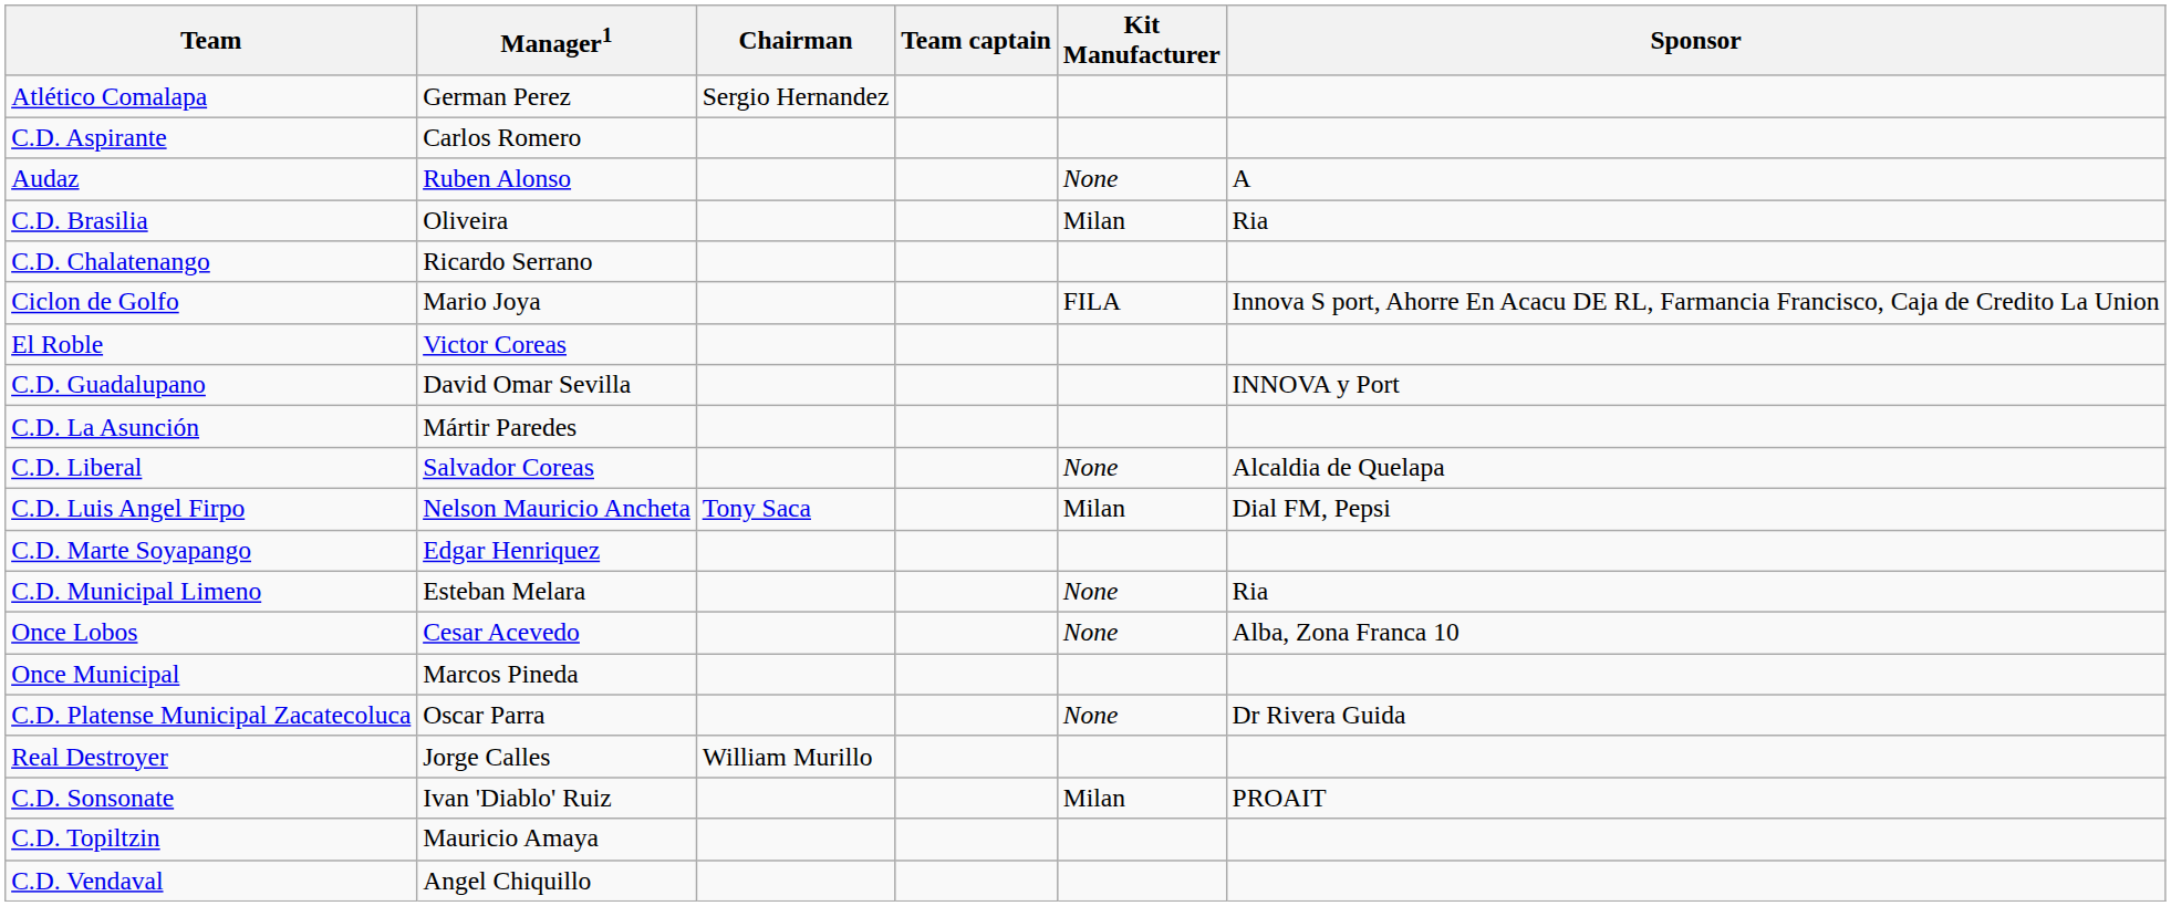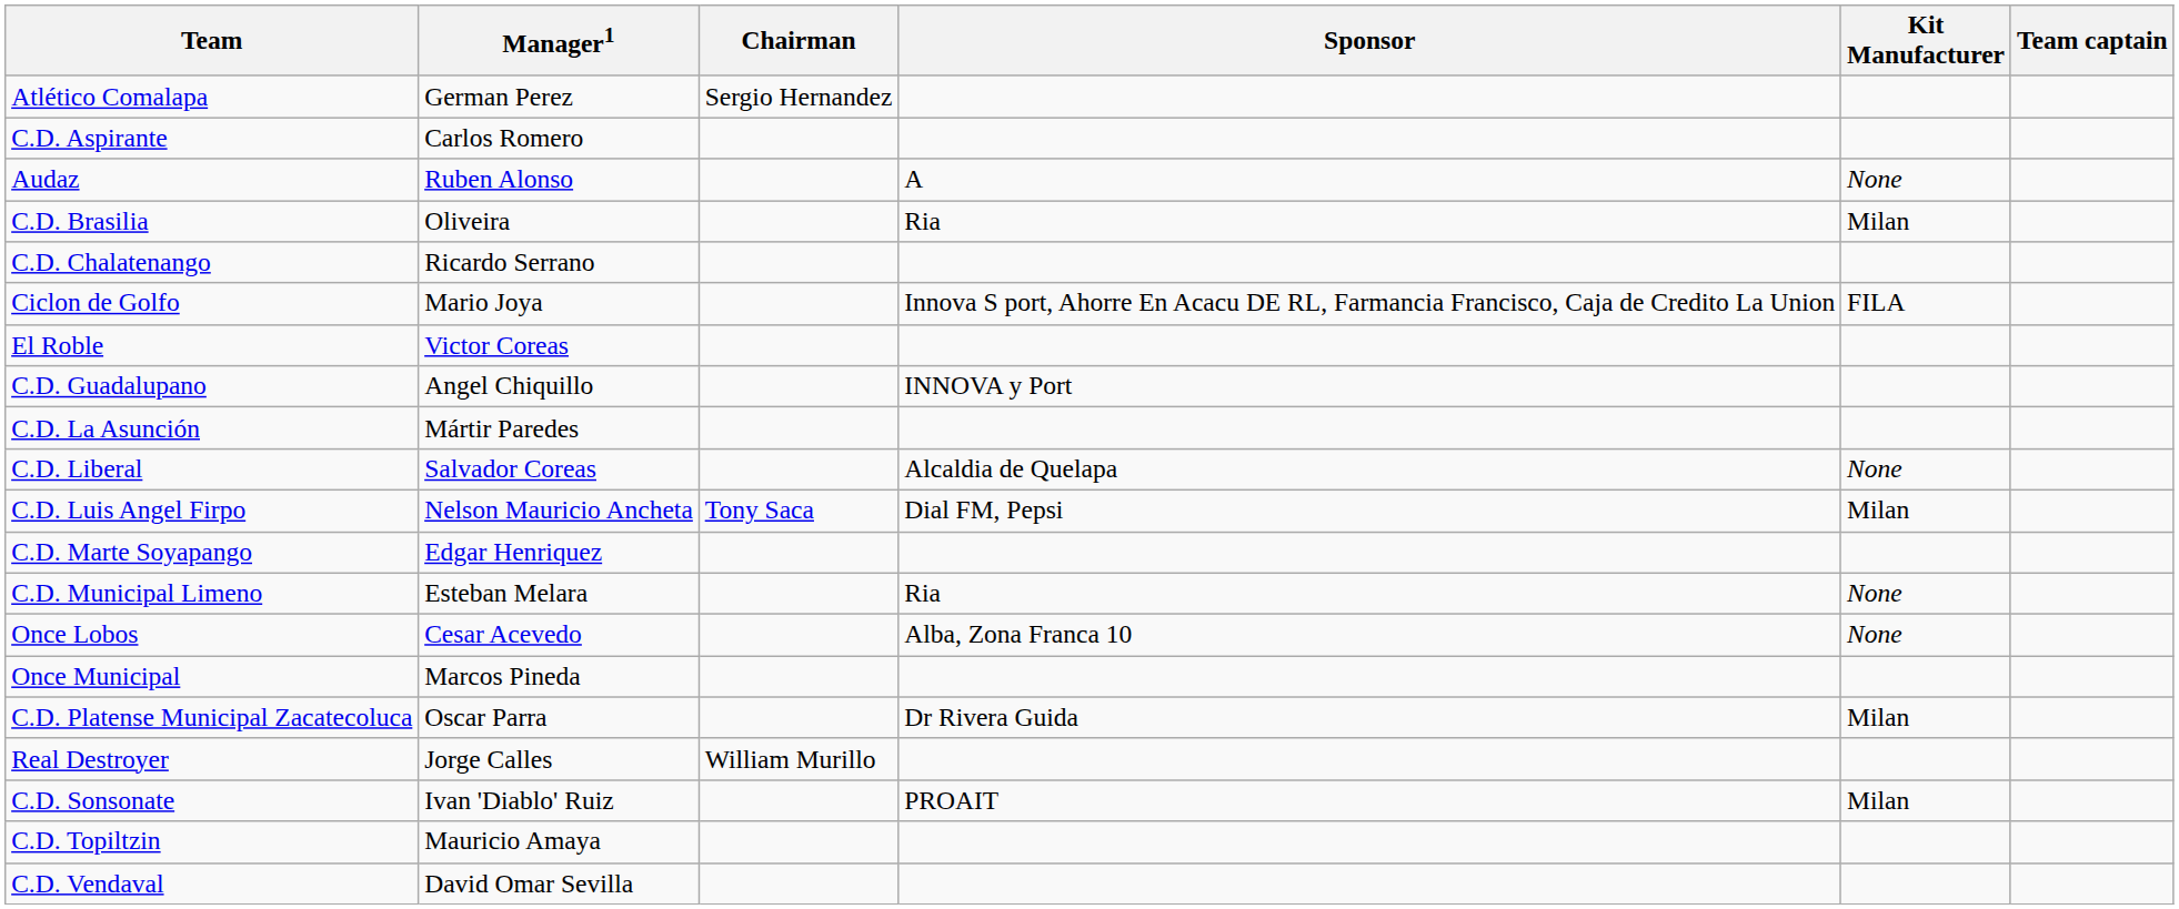 <table class="wikitable sortable" style="text-align: left;">
 <tr>
 <th>Team</th>
 <th>Manager<sup>1</sup></th>
 <th>Chairman</th>
+<th>Sponsor</th>
+<th width=40>Kit Manufacturer</th>
 <th>Team captain</th>
-<th width=40>Kit Manufacturer</th>
-<th>Sponsor</th>
 </tr>
 <tr>
 <td><a href='#'>Atlético Comalapa</a></td>
 <td> German Perez</td>
 <td> Sergio Hernandez</td>
 <td></td>
 <td></td>
 <td></td>
 </tr>
 <tr>
 <td><a href='#'>C.D. Aspirante</a></td>
 <td> Carlos Romero</td>
 <td></td>
 <td></td>
 <td></td>
 <td></td>
 </tr>
 <tr>
 <td><a href='#'>Audaz</a></td>
 <td> <a href='#'>Ruben Alonso</a></td>
 <td></td>
+<td>A</td>
+<td><em>None</em></td>
 <td></td>
-<td><em>None</em></td>
-<td>A</td>
 </tr>
 <tr>
 <td><a href='#'>C.D. Brasilia</a></td>
 <td> Oliveira</td>
 <td></td>
+<td>Ria</td>
+<td>Milan</td>
 <td></td>
-<td>Milan</td>
-<td>Ria</td>
 </tr>
 <tr>
 <td><a href='#'>C.D. Chalatenango</a></td>
 <td> Ricardo Serrano</td>
 <td></td>
 <td></td>
 <td></td>
 <td></td>
 </tr>
 <tr>
 <td><a href='#'>Ciclon de Golfo</a></td>
 <td> Mario Joya</td>
 <td></td>
+<td>Innova S port, Ahorre En Acacu DE RL, Farmancia Francisco, Caja de Credito La Union</td>
+<td>FILA</td>
 <td></td>
-<td>FILA</td>
-<td>Innova S port, Ahorre En Acacu DE RL, Farmancia Francisco, Caja de Credito La Union</td>
 </tr>
 <tr>
 <td><a href='#'>El Roble</a></td>
 <td> <a href='#'>Victor Coreas</a></td>
 <td></td>
 <td></td>
 <td></td>
 <td></td>
 </tr>
 <tr>
 <td><a href='#'>C.D. Guadalupano</a></td>
-<td> David Omar Sevilla</td>
+<td> Angel Chiquillo</td>
+<td></td>
+<td>INNOVA y Port</td>
 <td></td>
 <td></td>
-<td></td>
-<td>INNOVA y Port</td>
 </tr>
 <tr>
 <td><a href='#'>C.D. La Asunción</a></td>
 <td> Mártir Paredes</td>
 <td></td>
 <td></td>
 <td></td>
 <td></td>
 </tr>
 <tr>
 <td><a href='#'>C.D. Liberal</a></td>
 <td> <a href='#'>Salvador Coreas</a></td>
 <td></td>
+<td>Alcaldia de Quelapa</td>
+<td><em>None</em></td>
 <td></td>
-<td><em>None</em></td>
-<td>Alcaldia de Quelapa</td>
 </tr>
 <tr>
 <td><a href='#'>C.D. Luis Angel Firpo</a></td>
 <td> <a href='#'>Nelson Mauricio Ancheta</a></td>
 <td> <a href='#'>Tony Saca</a></td>
+<td>Dial FM, Pepsi</td>
+<td>Milan</td>
 <td></td>
-<td>Milan</td>
-<td>Dial FM, Pepsi</td>
 </tr>
 <tr>
 <td><a href='#'>C.D. Marte Soyapango</a></td>
 <td> <a href='#'>Edgar Henriquez</a></td>
 <td></td>
 <td></td>
 <td></td>
 <td></td>
 </tr>
 <tr>
 <td><a href='#'>C.D. Municipal Limeno</a></td>
 <td> Esteban Melara</td>
 <td></td>
+<td>Ria</td>
+<td><em>None</em></td>
 <td></td>
-<td><em>None</em></td>
-<td>Ria</td>
 </tr>
 <tr>
 <td><a href='#'>Once Lobos</a></td>
 <td> <a href='#'>Cesar Acevedo</a></td>
 <td></td>
+<td>Alba, Zona Franca 10</td>
+<td><em>None</em></td>
 <td></td>
-<td><em>None</em></td>
-<td>Alba, Zona Franca 10</td>
 </tr>
 <tr>
 <td><a href='#'>Once Municipal</a></td>
 <td> Marcos Pineda</td>
 <td></td>
 <td></td>
 <td></td>
 <td></td>
 </tr>
 <tr>
 <td><a href='#'>C.D. Platense Municipal Zacatecoluca</a></td>
 <td> Oscar Parra</td>
 <td></td>
+<td>Dr Rivera Guida</td>
+<td>Milan</td>
 <td></td>
-<td><em>None</em></td>
-<td>Dr Rivera Guida</td>
 </tr>
 <tr>
 <td><a href='#'>Real Destroyer</a></td>
 <td> Jorge Calles</td>
 <td> William Murillo</td>
 <td></td>
 <td></td>
 <td></td>
 </tr>
 <tr>
 <td><a href='#'>C.D. Sonsonate</a></td>
 <td> Ivan 'Diablo' Ruiz</td>
 <td></td>
+<td>PROAIT</td>
+<td>Milan</td>
 <td></td>
-<td>Milan</td>
-<td>PROAIT</td>
 </tr>
 <tr>
 <td><a href='#'>C.D. Topiltzin</a></td>
 <td> Mauricio Amaya</td>
 <td></td>
 <td></td>
 <td></td>
 <td></td>
 </tr>
 <tr>
 <td><a href='#'>C.D. Vendaval</a></td>
-<td> Angel Chiquillo</td>
+<td> David Omar Sevilla</td>
 <td></td>
 <td></td>
 <td></td>
 <td></td>
 </tr>
 </table>
